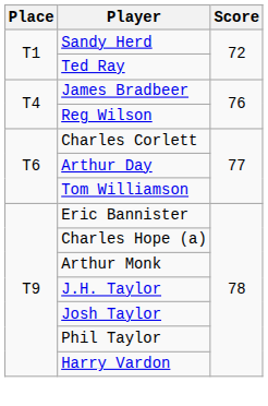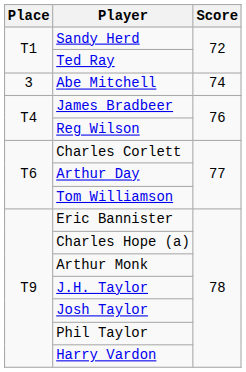 <table class=wikitable>
 <tr>
 <th>Place</th>
 <th>Player</th>
 <th>Score</th>
 </tr>
 <tr>
 <td rowspan=2 align=center>T1</td>
 <td> <a href='#'>Sandy Herd</a></td>
 <td rowspan=2 align=center>72</td>
 </tr>
 <tr>
 <td> <a href='#'>Ted Ray</a></td>
+</tr>
+<tr>
+<td align=center>3</td>
+<td> <a href='#'>Abe Mitchell</a></td>
+<td align=center>74</td>
 </tr>
 <tr>
 <td rowspan=2 align=center>T4</td>
 <td> <a href='#'>James Bradbeer</a></td>
 <td rowspan=2 align=center>76</td>
 </tr>
 <tr>
 <td> <a href='#'>Reg Wilson</a></td>
 </tr>
 <tr>
 <td rowspan=3 align=center>T6</td>
 <td> Charles Corlett</td>
 <td rowspan=3 align=center>77</td>
 </tr>
 <tr>
 <td> <a href='#'>Arthur Day</a></td>
 </tr>
 <tr>
 <td> <a href='#'>Tom Williamson</a></td>
 </tr>
 <tr>
 <td rowspan=7 align=center>T9</td>
 <td> Eric Bannister  </td>
 <td rowspan=7 align=center>78</td>
 </tr>
 <tr>
 <td> Charles Hope (a)</td>
 </tr>
 <tr>
 <td> Arthur Monk  </td>
 </tr>
 <tr>
 <td> <a href='#'>J.H. Taylor</a></td>
 </tr>
 <tr>
 <td> <a href='#'>Josh Taylor</a></td>
 </tr>
 <tr>
 <td> Phil Taylor  </td>
 </tr>
 <tr>
 <td> <a href='#'>Harry Vardon</a></td>
 </tr>
 </table>
